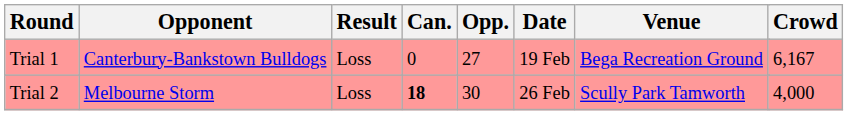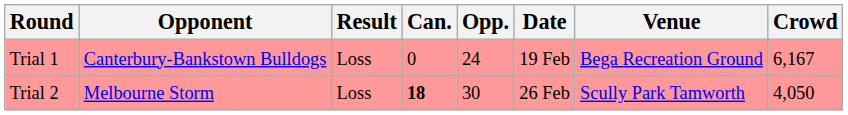 <table class="wikitable" style="text-align:left;">
 <tr>
 <th>Round</th>
 <th>Opponent</th>
 <th>Result</th>
 <th>Can.</th>
 <th>Opp.</th>
 <th>Date</th>
 <th colspan="2">Venue</th>
 <th>Crowd</th>
 </tr>
 <tr bgcolor="#ff9999">
 <td><small>Trial 1</small></td>
 <td><small><a href='#'>Canterbury-Bankstown Bulldogs</a></small></td>
 <td><small>Loss</small></td>
 <td><small>0</small></td>
-<td><small>27</small></td>
+<td><small>24</small></td>
 <td><small>19 Feb</small></td>
 <td colspan="2"><small><a href='#'>Bega Recreation Ground</a></small></td>
 <td><small>6,167</small></td>
 </tr>
 <tr bgcolor="#ff9999">
 <td><small>Trial 2</small></td>
 <td><small><a href='#'>Melbourne Storm</a></small></td>
 <td><small>Loss</small></td>
 <td><strong><small>18</small></strong></td>
 <td><small>30</small></td>
 <td><small>26 Feb</small></td>
 <td colspan="2"><small><a href='#'>Scully Park Tamworth</a></small></td>
-<td><small>4,000</small></td>
+<td><small>4,050</small></td>
 </tr>
 <tr>
 </tr>
 </table>
